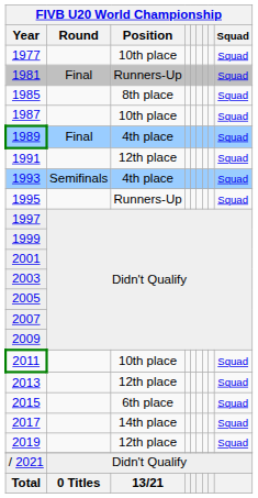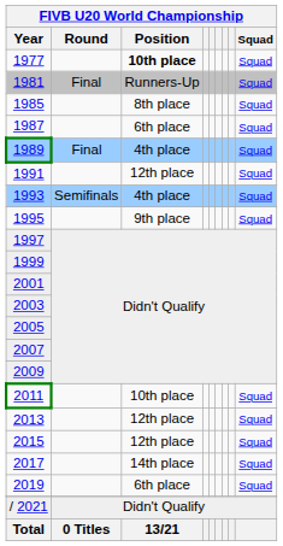 <table class="wikitable" style="text-align: center;">
 <tr>
 <th colspan=9><a href='#'>FIVB U20 World Championship</a></th>
 </tr>
 <tr>
 <th>Year</th>
 <th>Round</th>
 <th>Position</th>
 <th></th>
 <th></th>
 <th></th>
 <th></th>
 <th></th>
 <th><small>Squad</small></th>
 </tr>
 <tr>
 <td> <a href='#'>1977</a></td>
 <td></td>
-<td>10th place</td>
+<td><strong>10th place</strong></td>
 <td></td>
 <td></td>
 <td></td>
 <td></td>
 <td></td>
 <td><small><a href='#'>Squad</a></small></td>
 </tr>
 <tr bgcolor=silver>
 <td> <a href='#'>1981</a></td>
 <td>Final</td>
 <td>Runners-Up</td>
 <td></td>
 <td></td>
 <td></td>
 <td></td>
 <td></td>
 <td><small><a href='#'>Squad</a></small></td>
 </tr>
 <tr>
 <td> <a href='#'>1985</a></td>
 <td></td>
 <td>8th place</td>
 <td></td>
 <td></td>
 <td></td>
 <td></td>
 <td></td>
 <td><small><a href='#'>Squad</a></small></td>
 </tr>
 <tr>
 <td> <a href='#'>1987</a></td>
 <td></td>
-<td>10th place</td>
+<td>6th place</td>
 <td></td>
 <td></td>
 <td></td>
 <td></td>
 <td></td>
 <td><small><a href='#'>Squad</a></small></td>
 </tr>
 <tr bgcolor=9acdff>
 <td style="border:3px solid green"> <a href='#'>1989</a></td>
 <td>Final</td>
 <td>4th place</td>
 <td></td>
 <td></td>
 <td></td>
 <td></td>
 <td></td>
 <td><small><a href='#'>Squad</a></small></td>
 </tr>
 <tr>
 <td> <a href='#'>1991</a></td>
 <td></td>
 <td>12th place</td>
 <td></td>
 <td></td>
 <td></td>
 <td></td>
 <td></td>
 <td><small><a href='#'>Squad</a></small></td>
 </tr>
 <tr bgcolor=9acdff>
 <td> <a href='#'>1993</a></td>
 <td>Semifinals</td>
 <td>4th place</td>
 <td></td>
 <td></td>
 <td></td>
 <td></td>
 <td></td>
 <td><small> <a href='#'>Squad</a></small></td>
 </tr>
 <tr>
 <td> <a href='#'>1995</a></td>
 <td></td>
-<td>Runners-Up</td>
+<td>9th place</td>
 <td></td>
 <td></td>
 <td></td>
 <td></td>
 <td></td>
 <td><small><a href='#'>Squad</a></small></td>
 </tr>
 <tr bgcolor="efefef">
 <td> <a href='#'>1997</a></td>
 <td colspan=9 rowspan=7>Didn't Qualify</td>
 </tr>
 <tr bgcolor="efefef">
 <td> <a href='#'>1999</a></td>
 </tr>
 <tr bgcolor="efefef">
 <td> <a href='#'>2001</a></td>
 </tr>
 <tr bgcolor="efefef">
 <td> <a href='#'>2003</a></td>
 </tr>
 <tr bgcolor="efefef">
 <td> <a href='#'>2005</a></td>
 </tr>
 <tr bgcolor="efefef">
 <td> <a href='#'>2007</a></td>
 </tr>
 <tr bgcolor="efefef">
 <td> <a href='#'>2009</a></td>
 </tr>
 <tr>
 <td style="border:3px solid green"> <a href='#'>2011</a></td>
 <td></td>
 <td>10th place</td>
 <td></td>
 <td></td>
 <td></td>
 <td></td>
 <td></td>
 <td><small> <a href='#'>Squad</a></small></td>
 </tr>
 <tr>
 <td> <a href='#'>2013</a></td>
 <td></td>
 <td>12th place</td>
 <td></td>
 <td></td>
 <td></td>
 <td></td>
 <td></td>
 <td><small> <a href='#'>Squad</a></small></td>
 </tr>
 <tr>
 <td> <a href='#'>2015</a></td>
 <td></td>
-<td>6th place</td>
+<td>12th place</td>
 <td></td>
 <td></td>
 <td></td>
 <td></td>
 <td></td>
 <td><small> <a href='#'>Squad</a></small></td>
 </tr>
 <tr>
 <td> <a href='#'>2017</a></td>
 <td></td>
 <td>14th place</td>
 <td></td>
 <td></td>
 <td></td>
 <td></td>
 <td></td>
 <td><small> <a href='#'>Squad</a></small></td>
 </tr>
 <tr>
 <td> <a href='#'>2019</a></td>
 <td></td>
-<td>12th place</td>
+<td>6th place</td>
 <td></td>
 <td></td>
 <td></td>
 <td></td>
 <td></td>
 <td><small> <a href='#'>Squad</a></small></td>
 </tr>
 <tr>
 </tr>
 <tr bgcolor="efefef">
 <td>/ <a href='#'>2021</a></td>
 <td colspan=8 rowspan="1">Didn't Qualify</td>
 </tr>
 <tr>
 <th>Total</th>
 <th>0 Titles</th>
 <th>13/21</th>
 <th></th>
 <th></th>
 <th></th>
 <th></th>
 <th></th>
 <th></th>
 </tr>
 </table>
